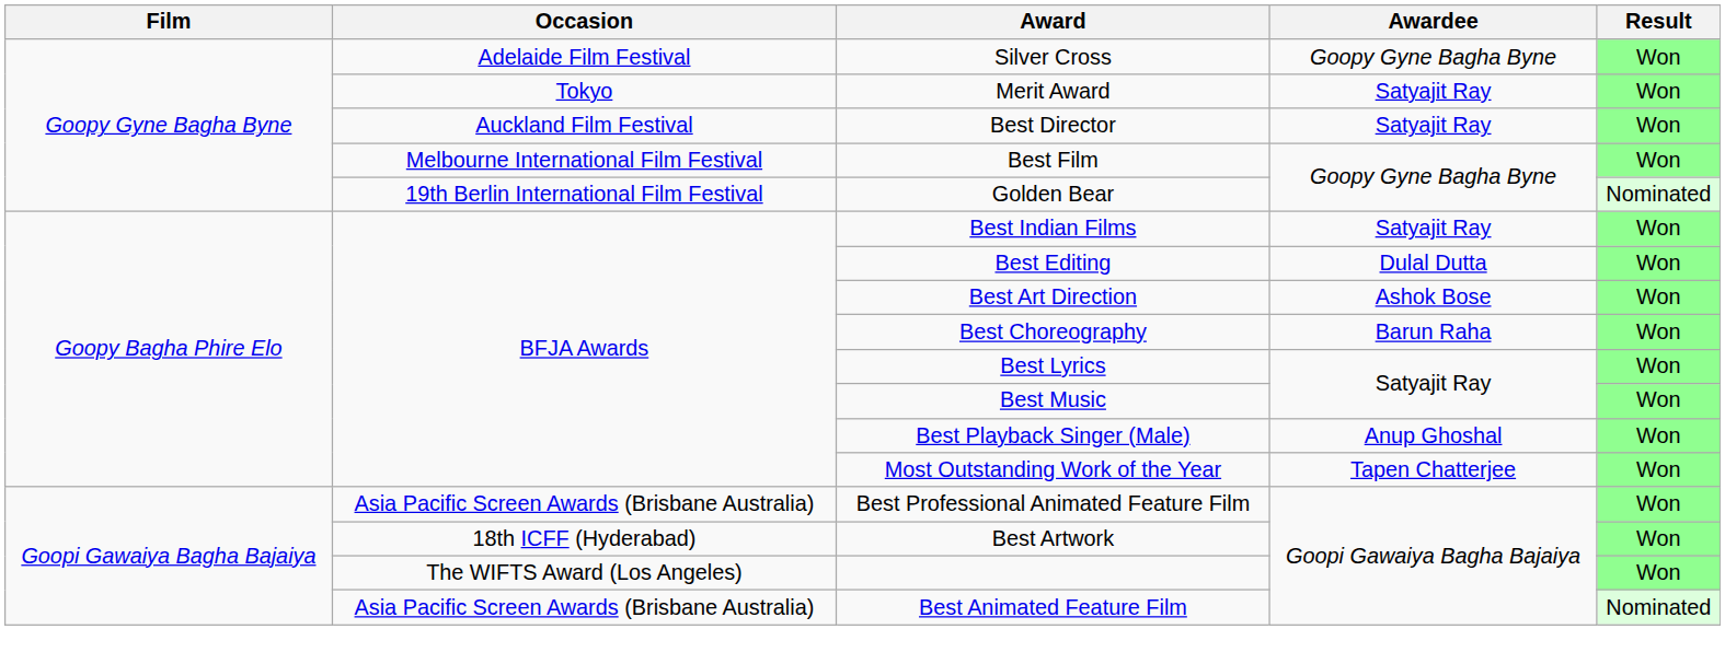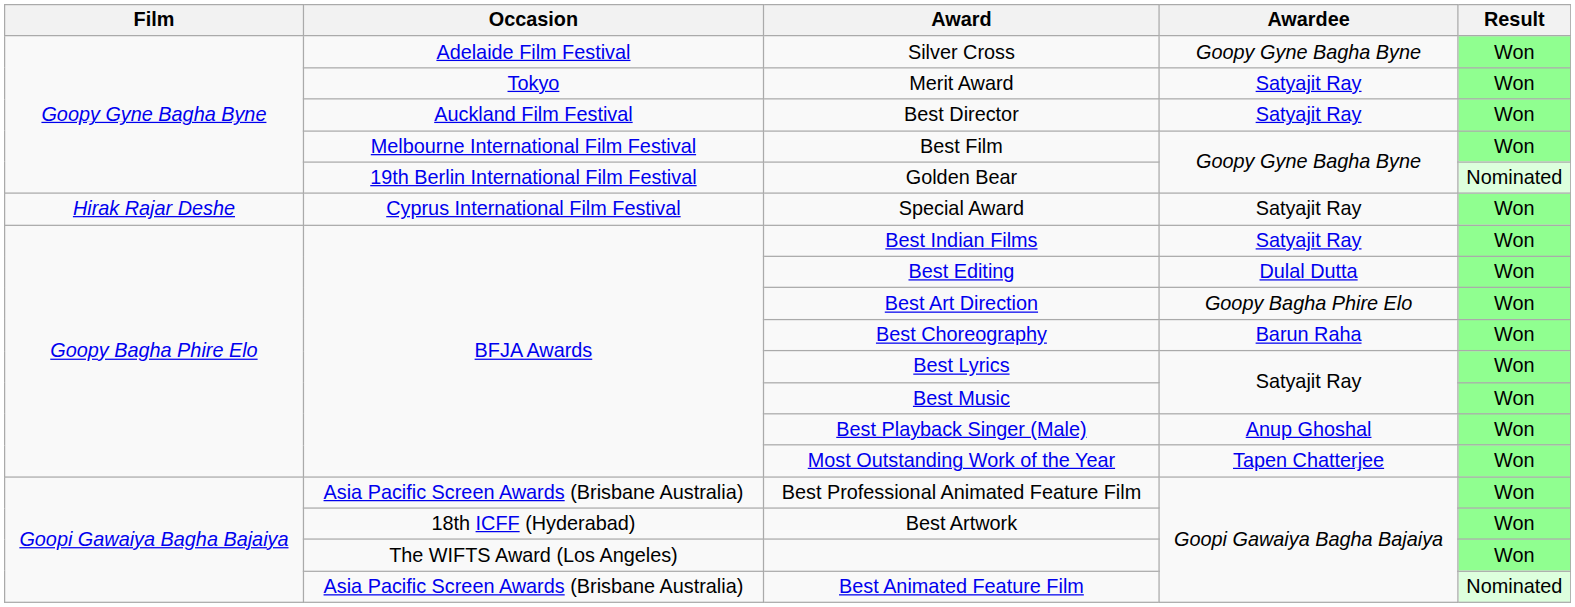 <table class="wikitable" style="text-align:center;" width="100%">
 <tr>
 <th>Film</th>
 <th>Occasion</th>
 <th>Award</th>
 <th>Awardee</th>
 <th>Result</th>
 </tr>
 <tr>
 <td rowspan="5" style="text-align:center;"><em><a href='#'>Goopy Gyne Bagha Byne</a></em></td>
 <td><a href='#'>Adelaide Film Festival</a></td>
 <td>Silver Cross</td>
 <td><em>Goopy Gyne Bagha Byne</em></td>
 <td style="background:#90ff90">Won</td>
 </tr>
 <tr>
 <td><a href='#'>Tokyo</a></td>
 <td>Merit Award</td>
 <td><a href='#'>Satyajit Ray</a></td>
 <td style="background:#90ff90">Won</td>
 </tr>
 <tr>
 <td><a href='#'>Auckland Film Festival</a></td>
 <td>Best Director</td>
 <td><a href='#'>Satyajit Ray</a></td>
 <td style="background:#90ff90">Won</td>
 </tr>
 <tr>
 <td><a href='#'>Melbourne International Film Festival</a></td>
 <td>Best Film</td>
 <td rowspan="2"><em>Goopy Gyne Bagha Byne</em></td>
 <td style="background:#90ff90">Won</td>
 </tr>
 <tr>
 <td><a href='#'>19th Berlin International Film Festival</a></td>
 <td>Golden Bear</td>
 <td style="background:#dfd;">Nominated</td>
 </tr>
 <tr>
+<td><em><a href='#'>Hirak Rajar Deshe</a></em></td>
+<td><a href='#'>Cyprus International Film Festival</a></td>
+<td>Special Award</td>
+<td>Satyajit Ray</td>
+<td style="background:#90ff90">Won</td>
+</tr>
+<tr>
 <td rowspan="8" style="text-align:center;"><em><a href='#'>Goopy Bagha Phire Elo</a></em></td>
 <td rowspan="8" style="text-align:center;"><a href='#'>BFJA Awards</a></td>
 <td><a href='#'>Best Indian Films</a></td>
 <td><a href='#'>Satyajit Ray</a></td>
 <td style="background:#90ff90">Won</td>
 </tr>
 <tr>
 <td><a href='#'>Best Editing</a></td>
 <td><a href='#'>Dulal Dutta</a></td>
 <td style="background:#90ff90">Won</td>
 </tr>
 <tr>
 <td><a href='#'>Best Art Direction</a></td>
-<td><a href='#'>Ashok Bose</a></td>
+<td><em>Goopy Bagha Phire Elo</em></td>
 <td style="background:#90ff90">Won</td>
 </tr>
 <tr>
 <td><a href='#'>Best Choreography</a></td>
 <td><a href='#'>Barun Raha</a></td>
 <td style="background:#90ff90">Won</td>
 </tr>
 <tr>
 <td><a href='#'>Best Lyrics</a></td>
 <td rowspan="2" style="text-align:center;">Satyajit Ray</td>
 <td style="background:#90ff90">Won</td>
 </tr>
 <tr>
 <td><a href='#'>Best Music</a></td>
 <td style="background:#90ff90">Won</td>
 </tr>
 <tr>
 <td><a href='#'>Best Playback Singer (Male)</a></td>
 <td><a href='#'>Anup Ghoshal</a></td>
 <td style="background:#90ff90">Won</td>
 </tr>
 <tr>
 <td><a href='#'>Most Outstanding Work of the Year</a></td>
 <td><a href='#'>Tapen Chatterjee</a></td>
 <td style="background:#90ff90">Won</td>
 </tr>
 <tr>
 <td rowspan="4" style="text-align:center;"><em><a href='#'>Goopi Gawaiya Bagha Bajaiya</a></em></td>
 <td><a href='#'>Asia Pacific Screen Awards</a> (Brisbane Australia)</td>
 <td>Best Professional Animated Feature Film</td>
 <td rowspan="4" style="text-align:center;"><em>Goopi Gawaiya Bagha Bajaiya</em></td>
 <td style="background:#90ff90">Won</td>
 </tr>
 <tr>
 <td>18th <a href='#'>ICFF</a> (Hyderabad)</td>
 <td>Best Artwork</td>
 <td style="background:#90ff90">Won</td>
 </tr>
 <tr>
 <td>The WIFTS Award (Los Angeles)</td>
 <td></td>
 <td style="background:#90ff90">Won</td>
 </tr>
 <tr>
 <td><a href='#'>Asia Pacific Screen Awards</a> (Brisbane Australia)</td>
 <td><a href='#'>Best Animated Feature Film</a></td>
 <td style="background:#dfd;">Nominated</td>
 </tr>
 </table>
